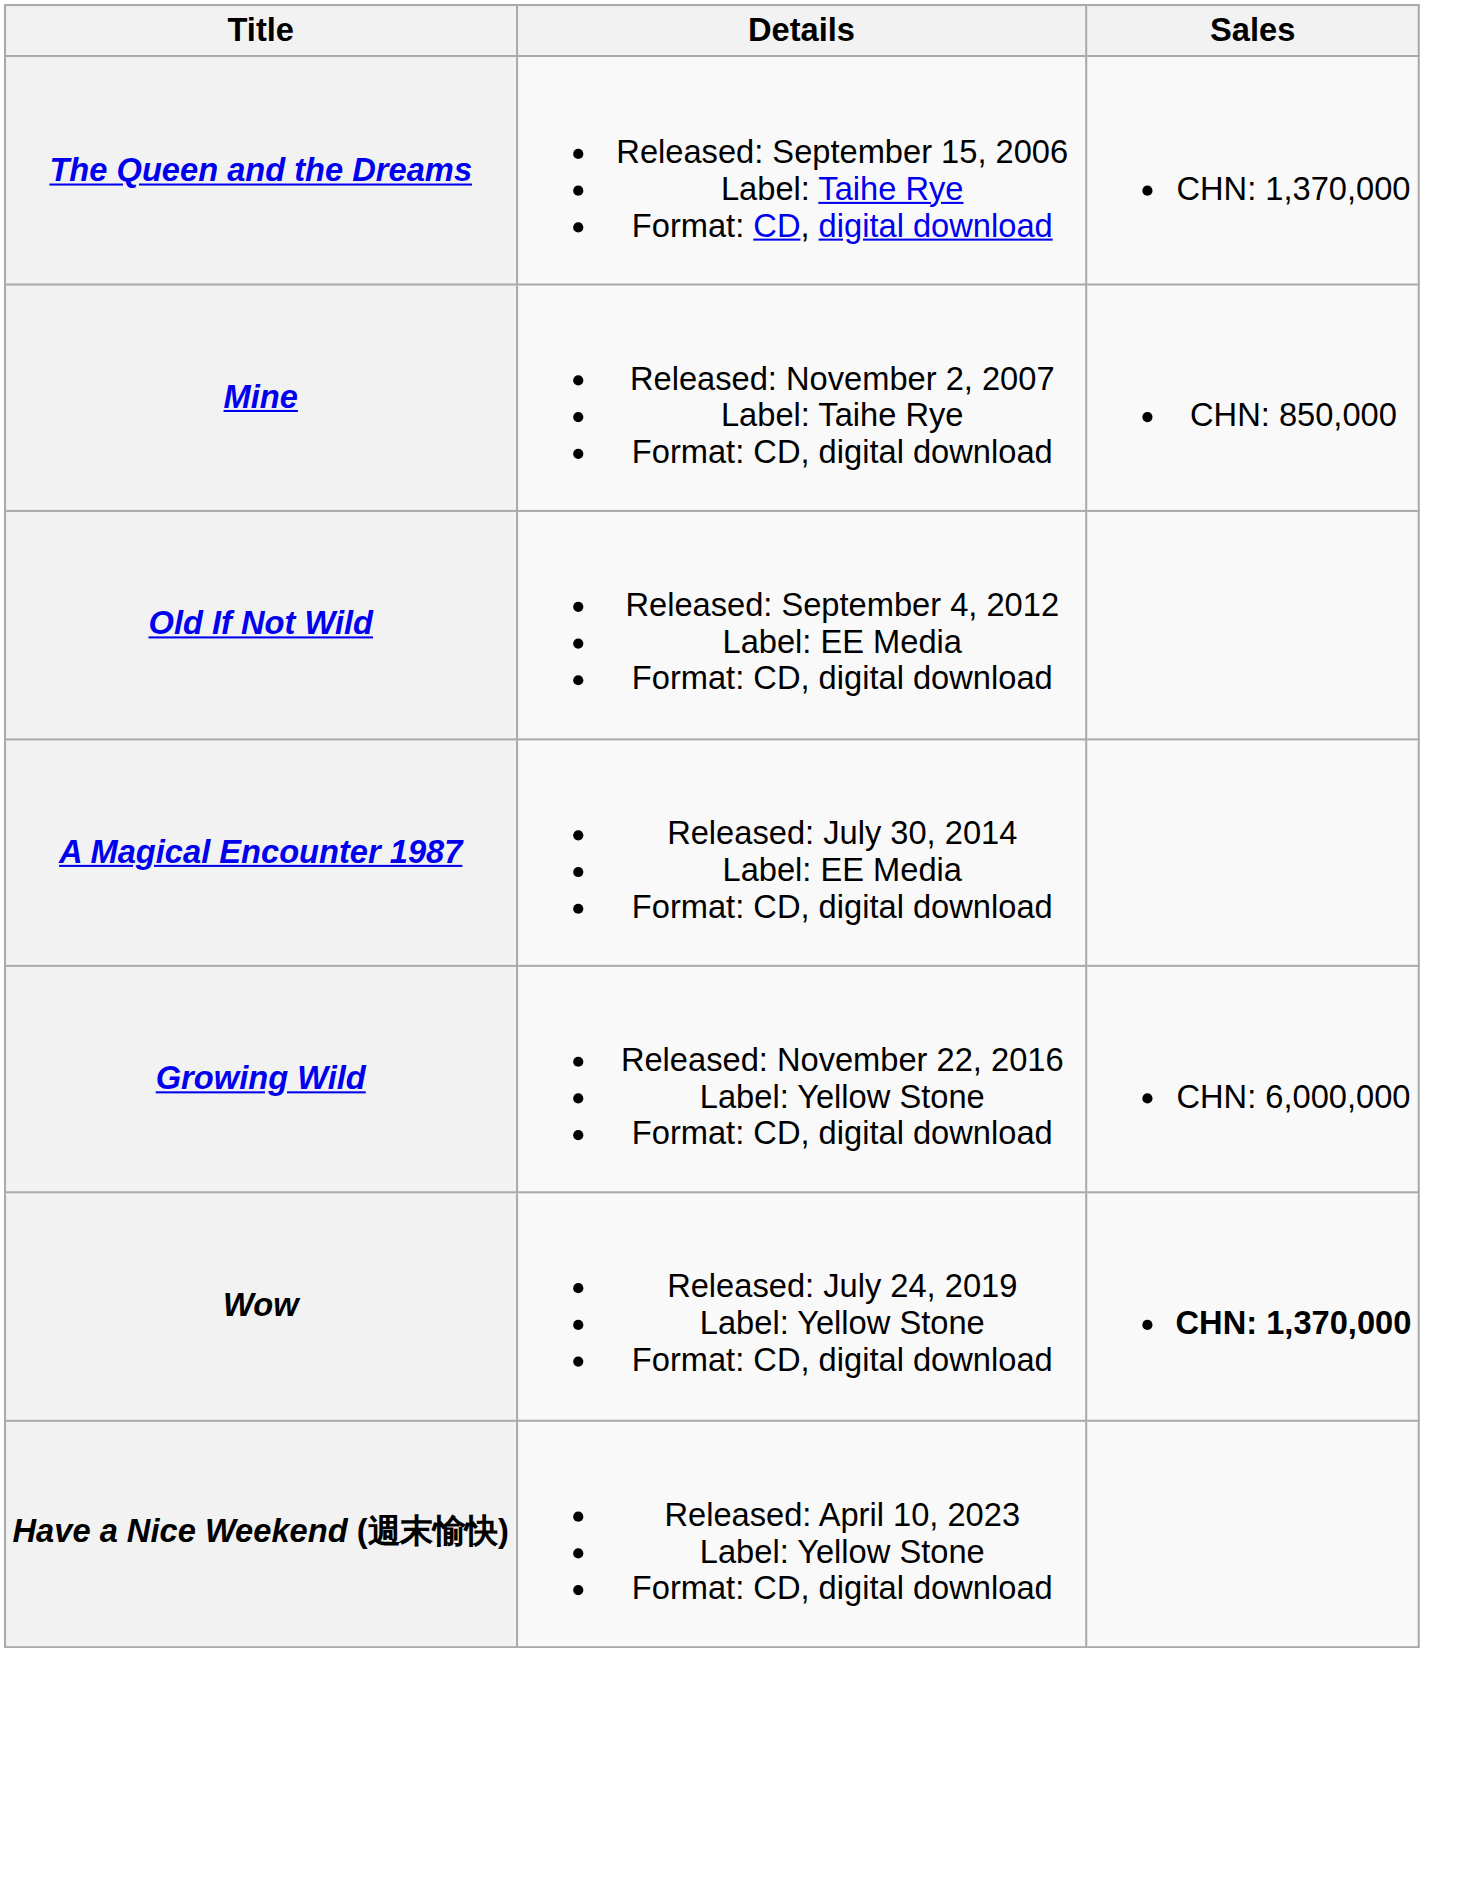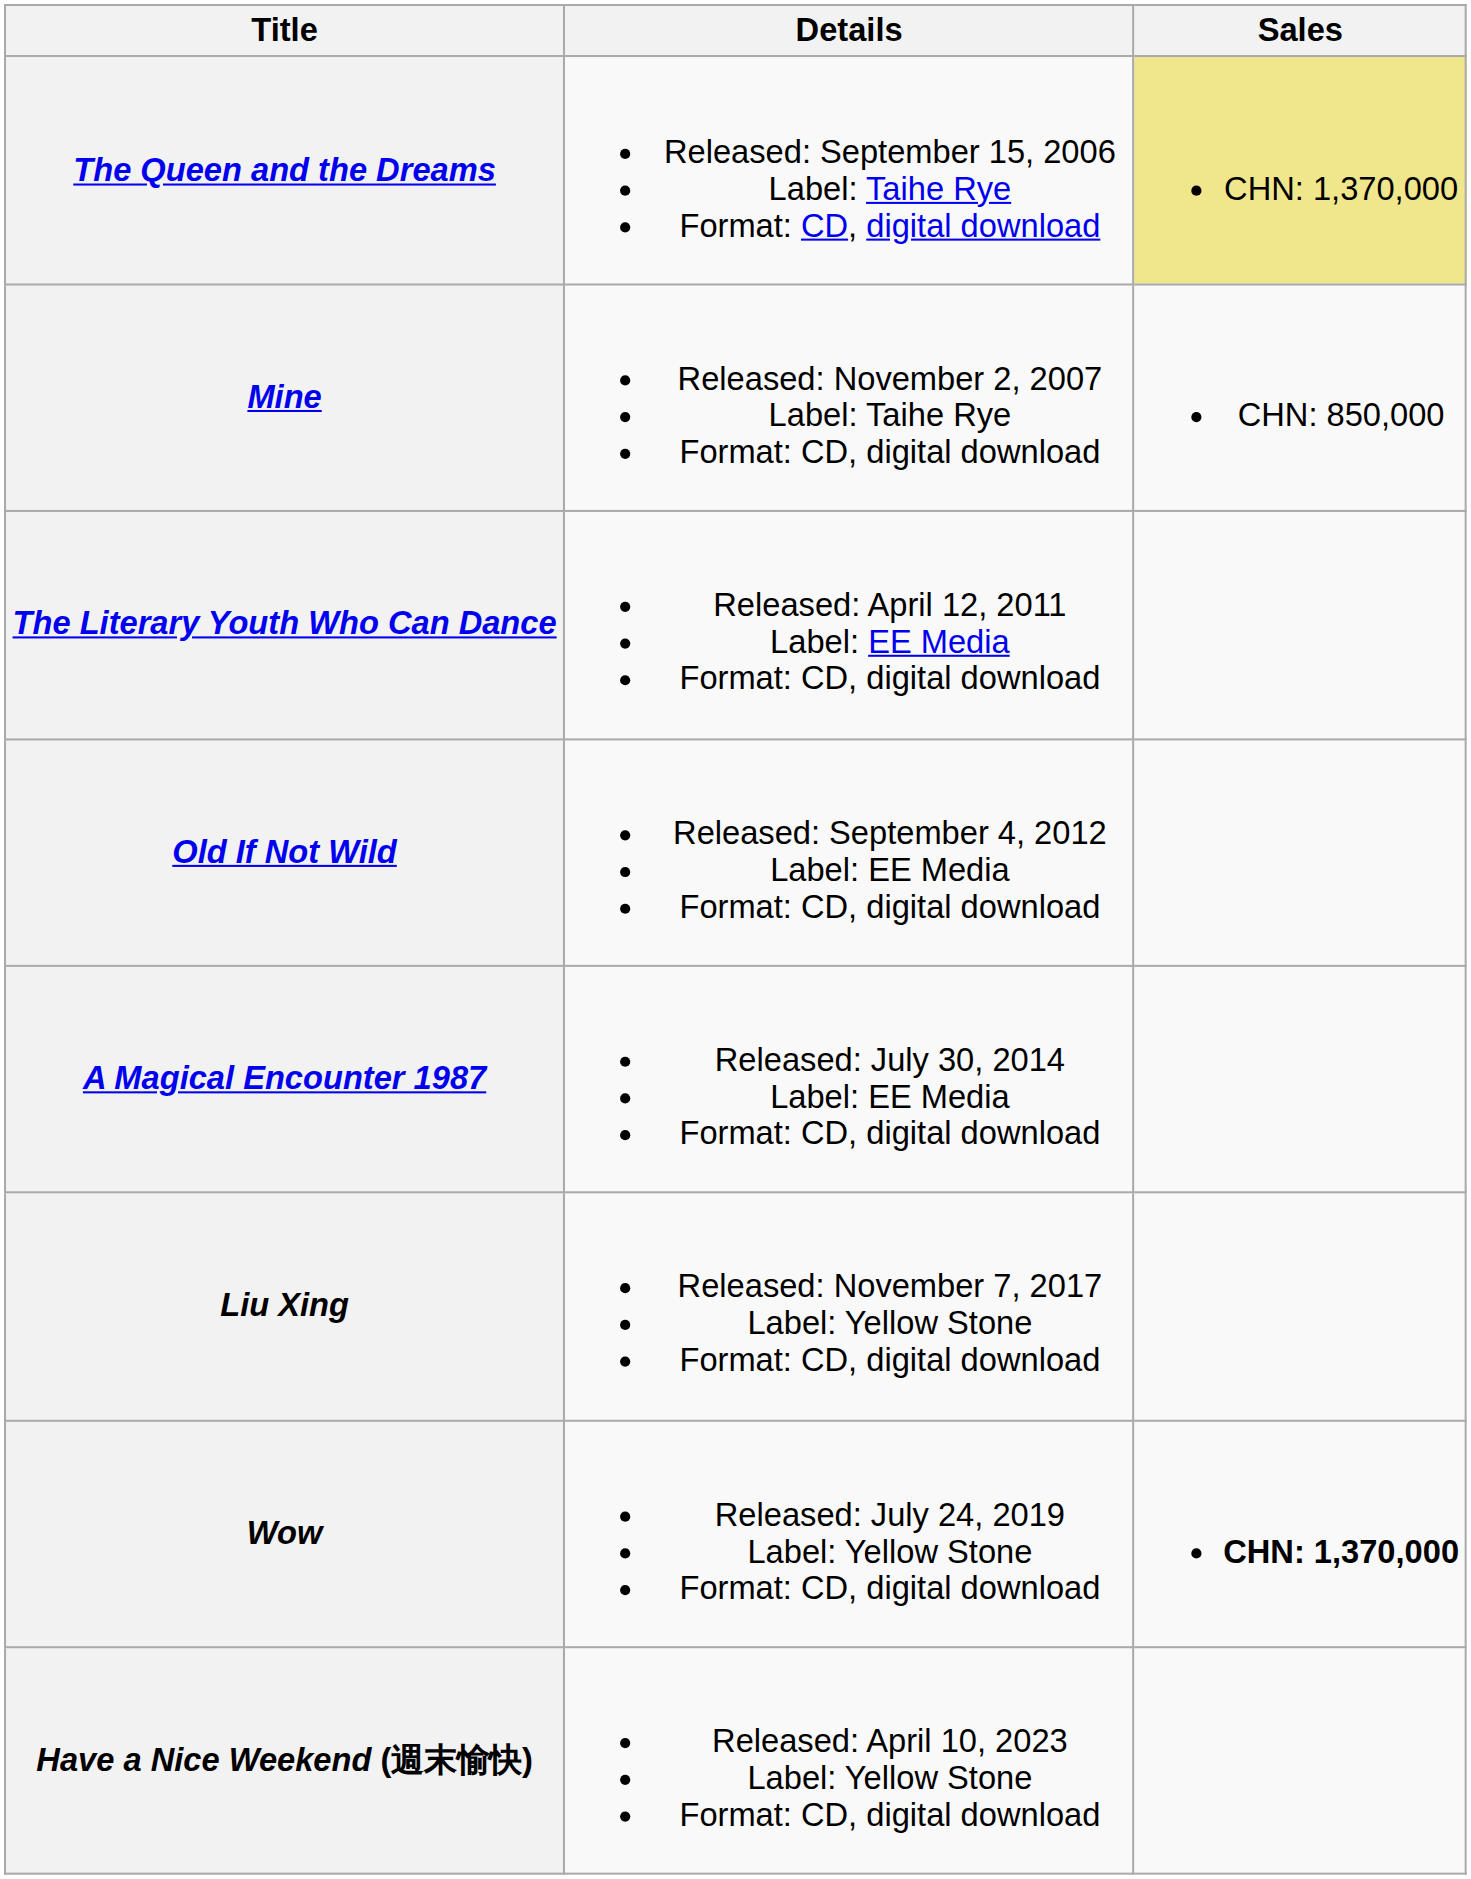 <table class="wikitable plainrowheaders" style="text-align:center;">
 <tr>
 <th scope="col">Title</th>
 <th scope="col" style="width:17em;">Details</th>
 <th>Sales</th>
 </tr>
 <tr>
 <th scope="row"><em><a href='#'>The Queen and the Dreams</a></em></th>
 <td><br><ul><li>Released: September 15, 2006</li><li>Label: <a href='#'>Taihe Rye</a></li><li>Format: <a href='#'>CD</a>, <a href='#'>digital download</a></li></ul></td>
-<td><br><ul><li>CHN: 1,370,000</li></ul></td>
+<td style="background: khaki;"><br><ul><li>CHN: 1,370,000</li></ul></td>
 </tr>
 <tr>
 <th scope="row"><em><a href='#'>Mine</a></em></th>
 <td><br><ul><li>Released: November 2, 2007</li><li>Label: Taihe Rye</li><li>Format: CD, digital download</li></ul></td>
 <td><br><ul><li>CHN: 850,000</li></ul></td>
+</tr>
+<tr>
+<th scope="row"><em><a href='#'>The Literary Youth Who Can Dance</a></em></th>
+<td><br><ul><li>Released: April 12, 2011</li><li>Label: <a href='#'>EE Media</a></li><li>Format: CD, digital download</li></ul></td>
+<td></td>
 </tr>
 <tr>
 <th scope="row"><em><a href='#'>Old If Not Wild</a></em></th>
 <td><br><ul><li>Released: September 4, 2012</li><li>Label: EE Media</li><li>Format: CD, digital download</li></ul></td>
 <td></td>
 </tr>
 <tr>
 <th scope="row"><em><a href='#'>A Magical Encounter 1987</a></em></th>
 <td><br><ul><li>Released: July 30, 2014</li><li>Label: EE Media</li><li>Format: CD, digital download</li></ul></td>
 <td></td>
 </tr>
 <tr>
-<th scope="row"><em><a href='#'>Growing Wild</a></em></th>
-<td><br><ul><li>Released: November 22, 2016</li><li>Label: Yellow Stone</li><li>Format: CD, digital download</li></ul></td>
-<td><br><ul><li>CHN: 6,000,000 </li></ul></td>
+<th scope="row"><em>Liu Xing</em></th>
+<td><br><ul><li>Released: November 7, 2017</li><li>Label: Yellow Stone</li><li>Format: CD, digital download</li></ul></td>
+<td></td>
 </tr>
 <tr>
 <th scope="row"><em>Wow</em></th>
 <td><br><ul><li>Released: July 24, 2019</li><li>Label: Yellow Stone</li><li>Format: CD, digital download</li></ul></td>
 <td><strong><br><ul><li>CHN: 1,370,000 </li></ul></strong></td>
 </tr>
 <tr>
 <th scope="row"><em>Have a Nice Weekend</em> (週末愉快)</th>
 <td><br><ul><li>Released: April 10, 2023</li><li>Label: Yellow Stone</li><li>Format: CD, digital download</li></ul></td>
 <td></td>
 </tr>
 </table>
